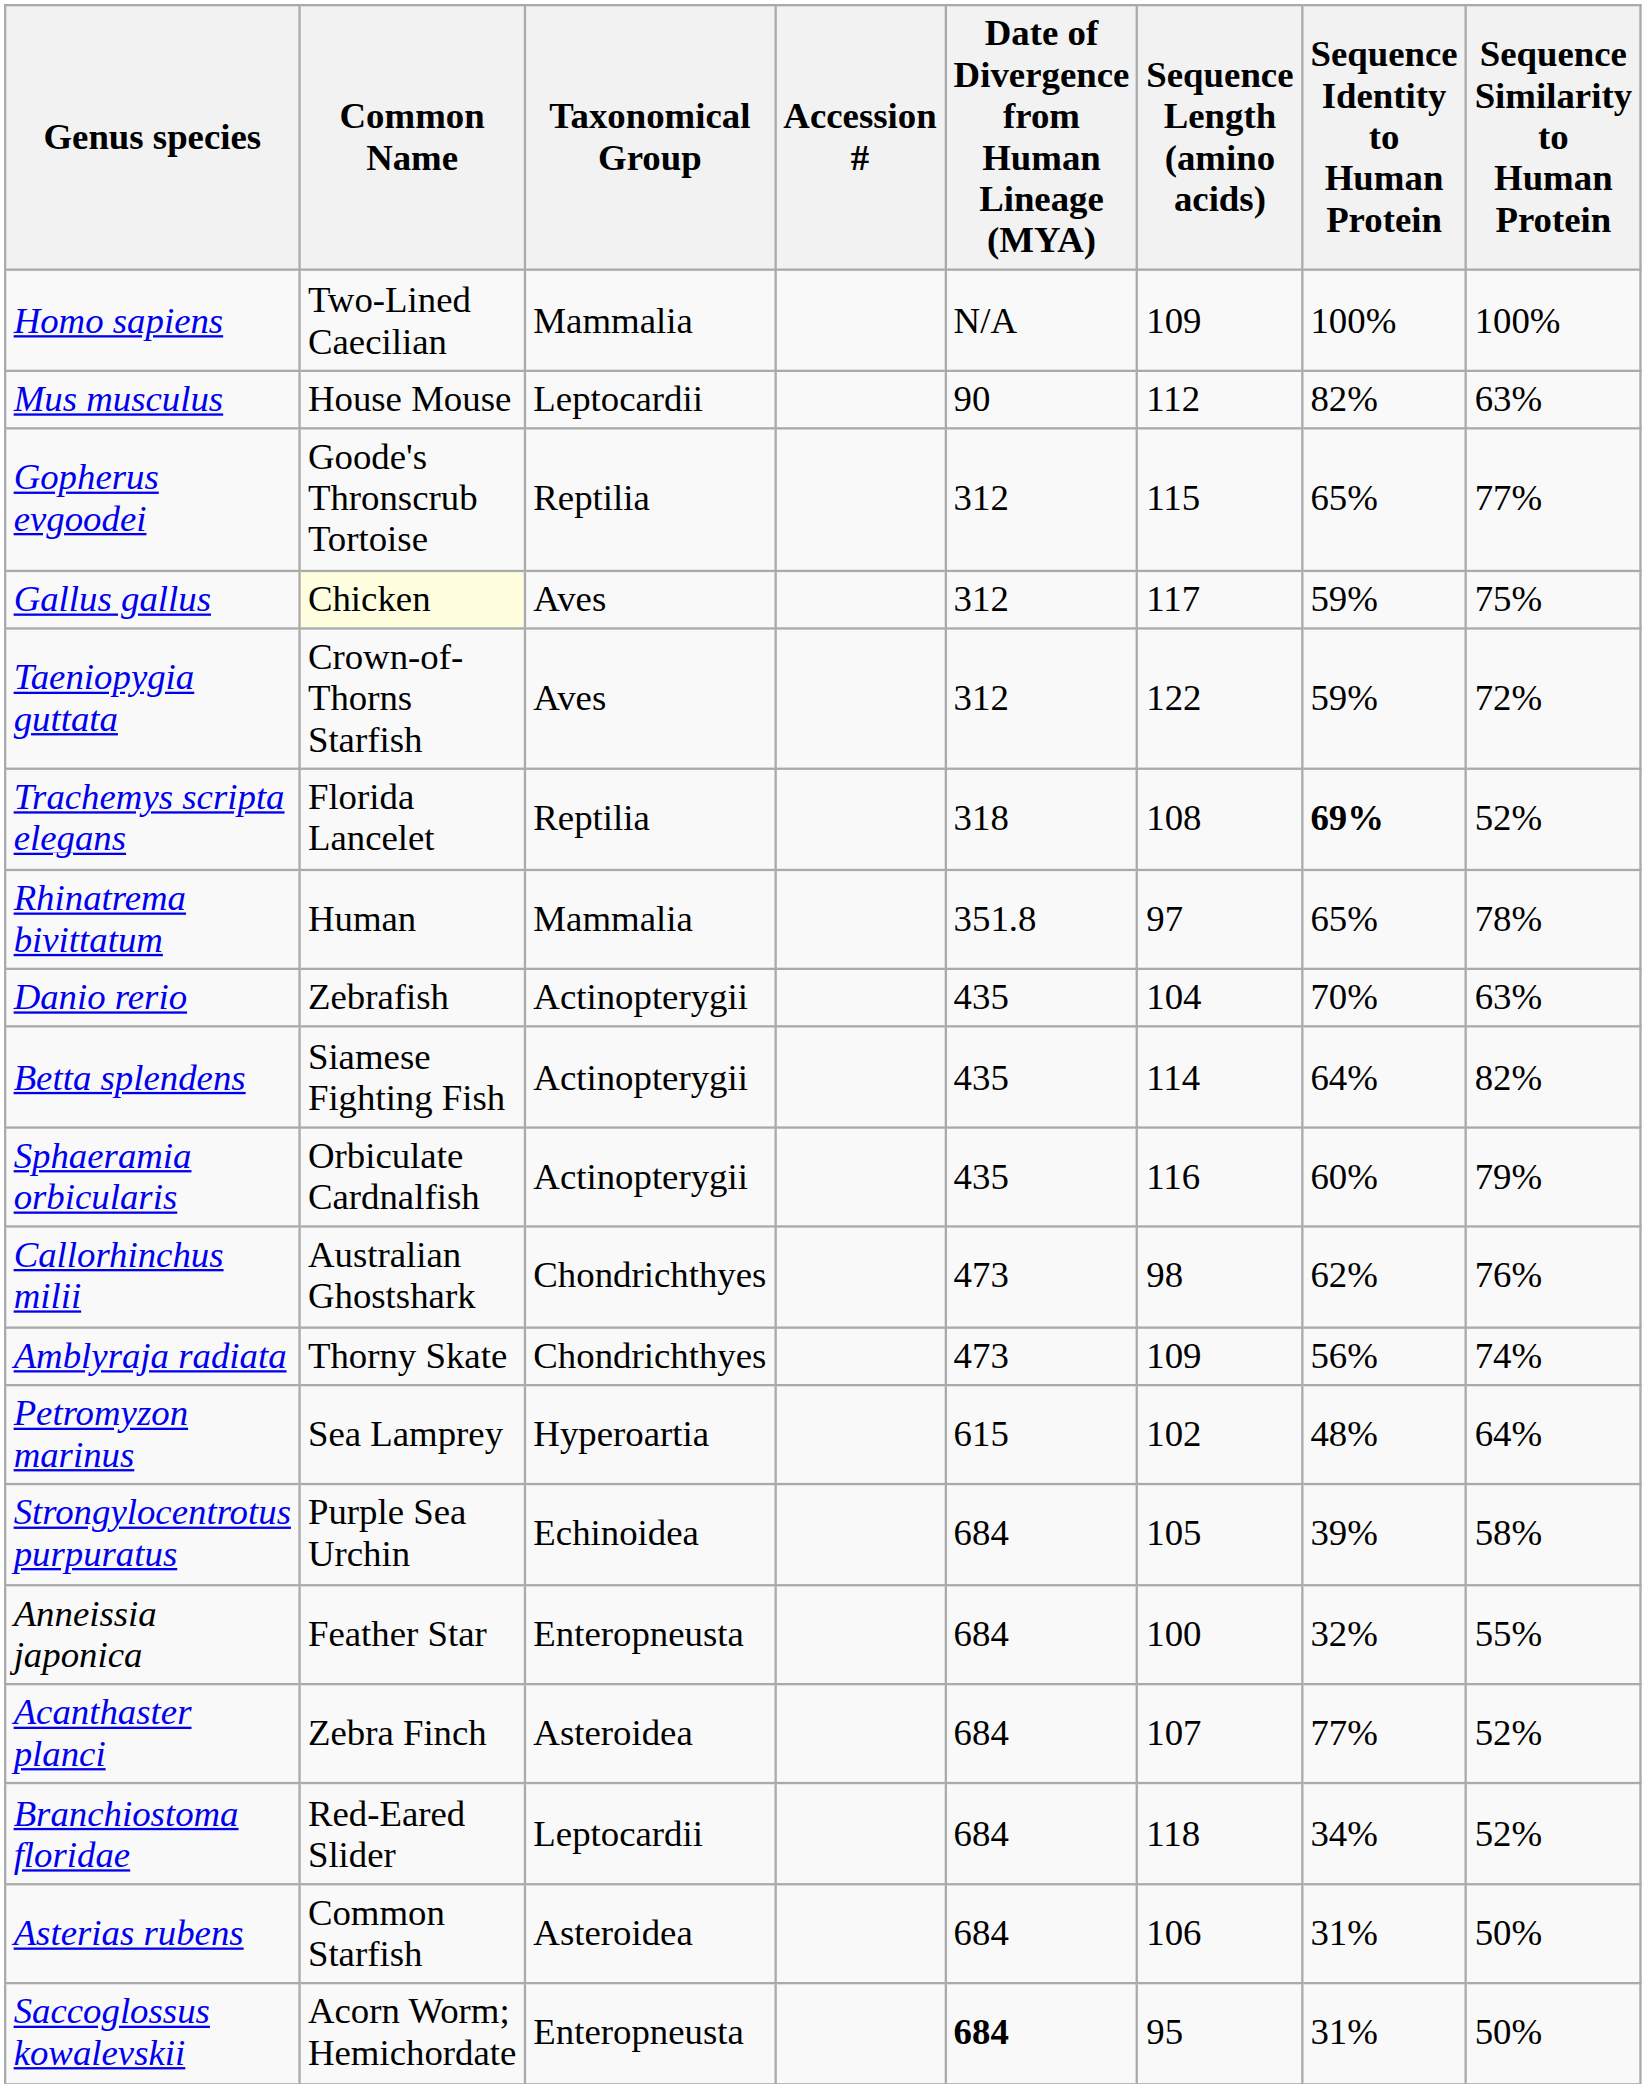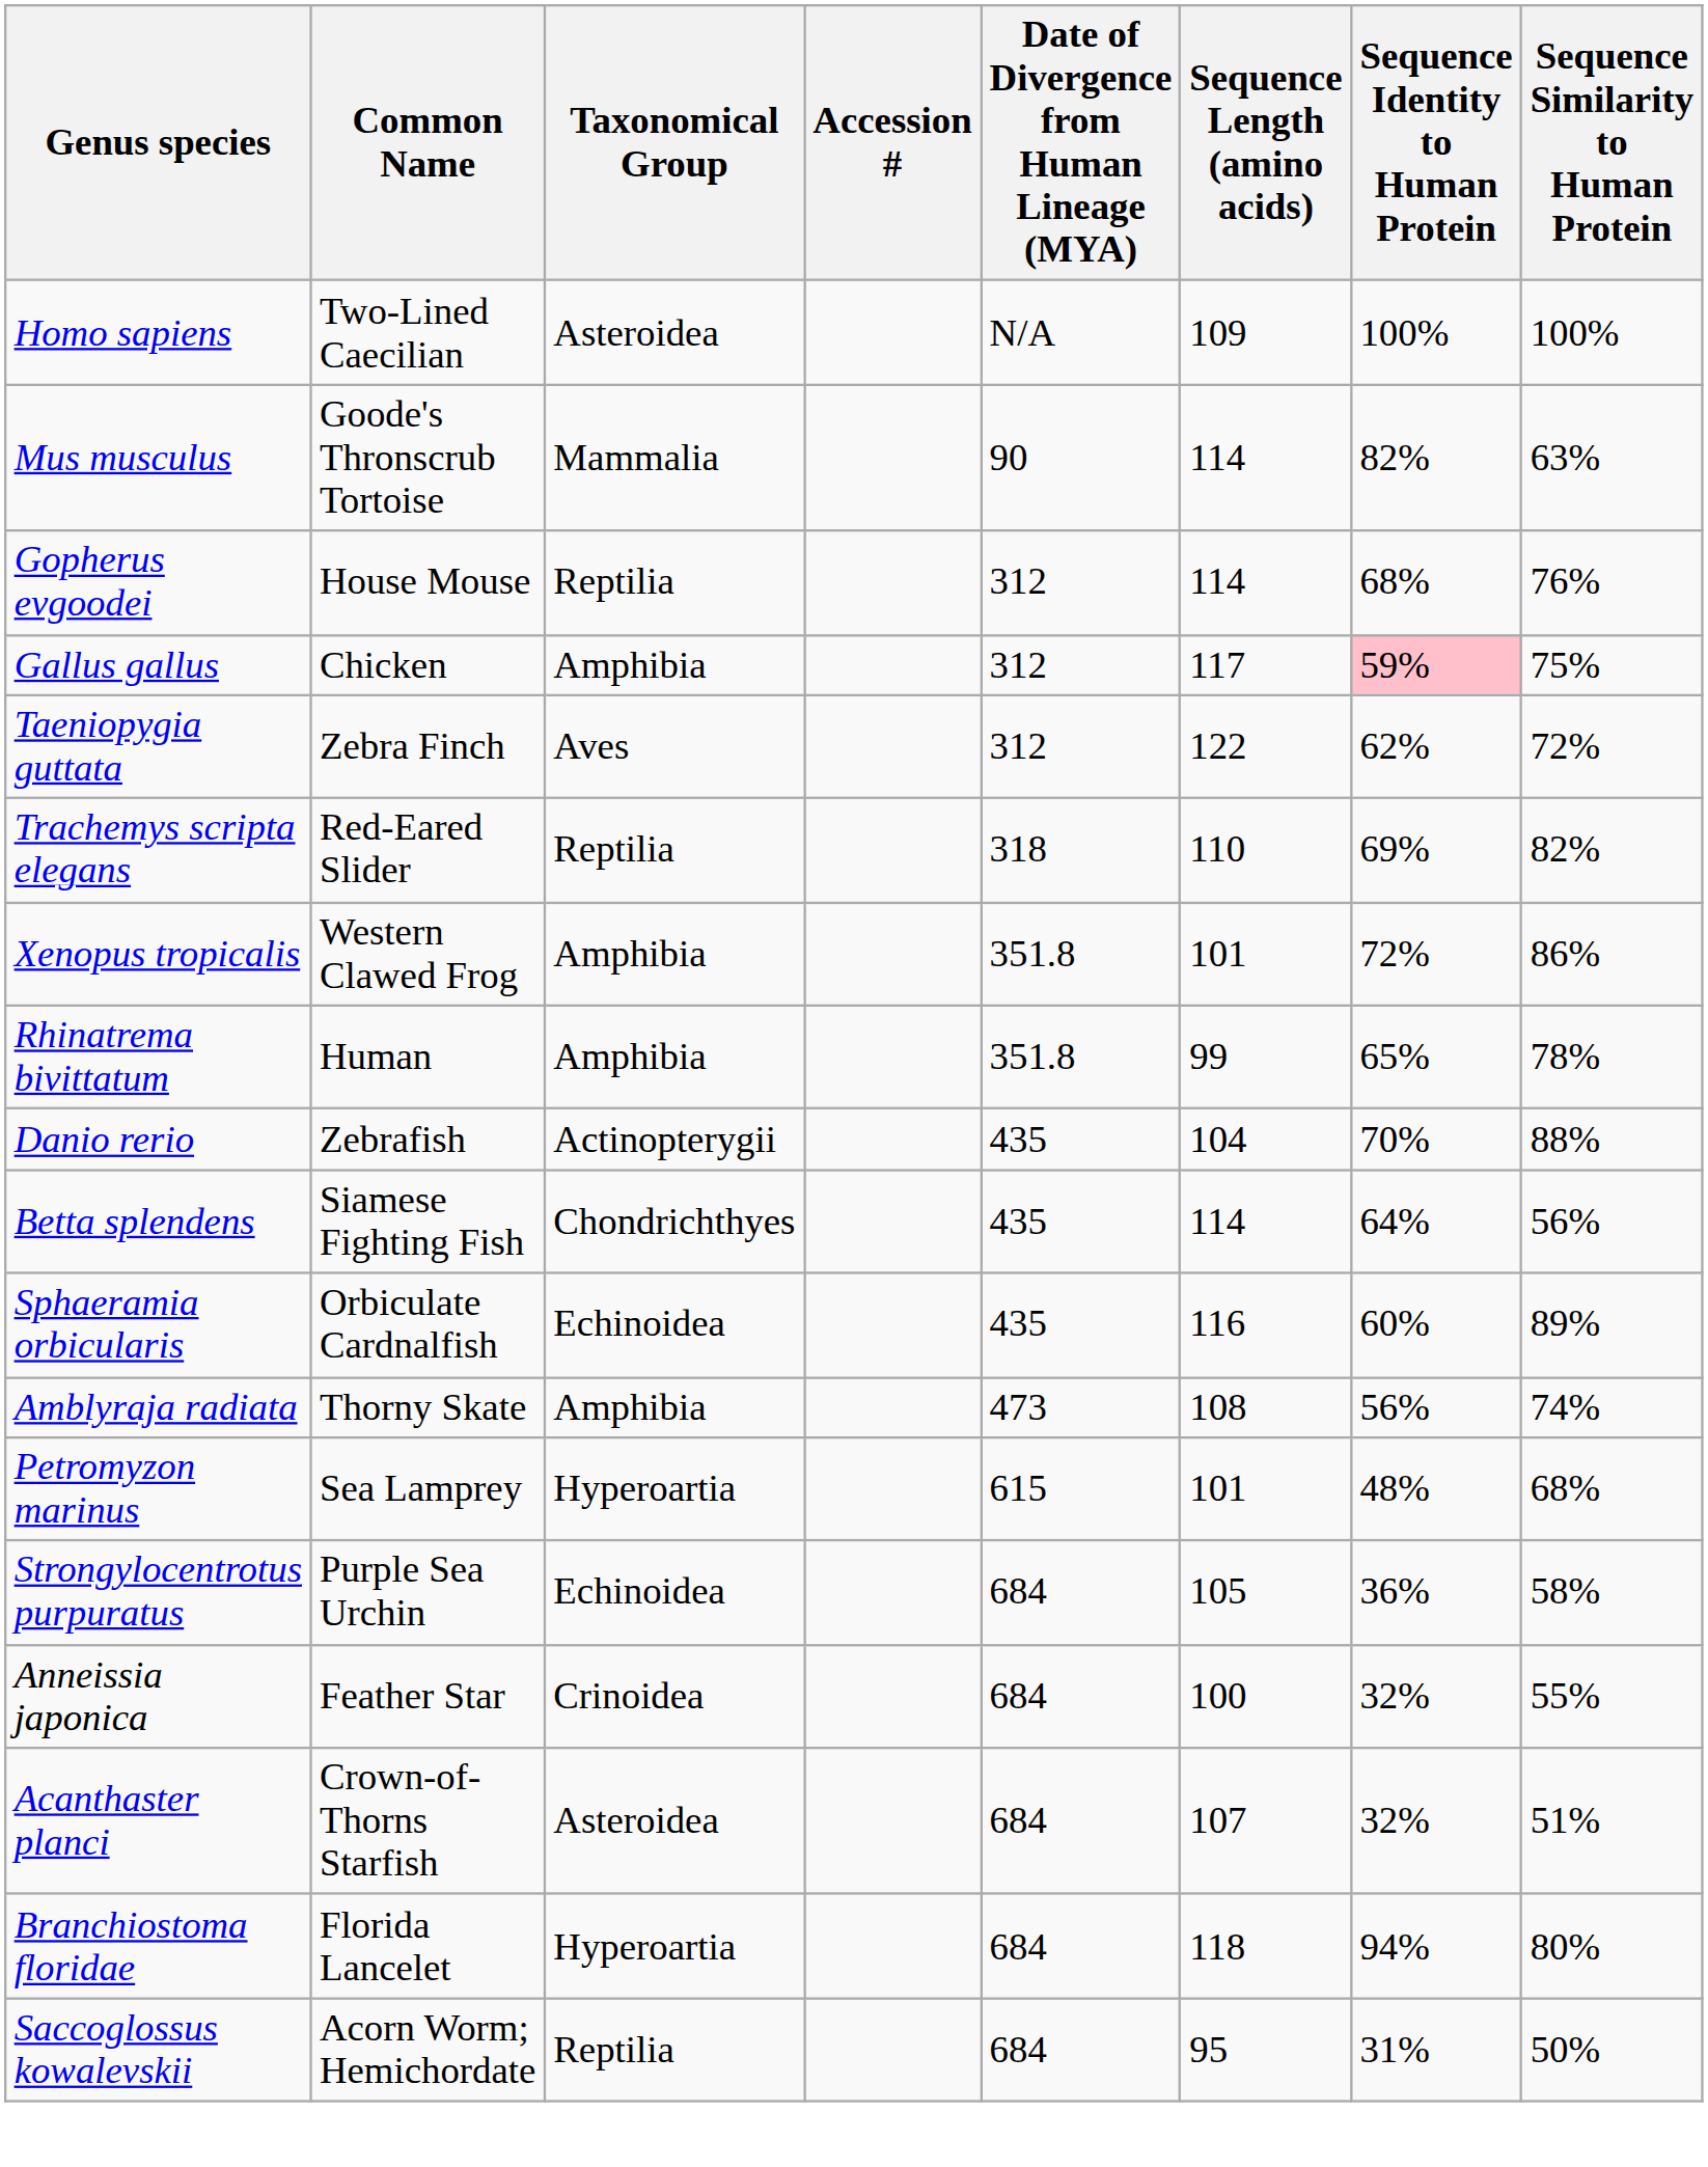 <table class="wikitable">
 <tr>
 <th>Genus species</th>
 <th>Common Name</th>
 <th>Taxonomical Group</th>
 <th>Accession #</th>
 <th>Date of Divergence from Human Lineage (MYA)</th>
 <th>Sequence Length (amino acids)</th>
 <th>Sequence Identity to Human Protein</th>
 <th>Sequence Similarity to Human Protein</th>
 </tr>
 <tr>
 <td><em><a href='#'>Homo sapiens</a></em></td>
 <td>Two-Lined Caecilian</td>
-<td>Mammalia</td>
+<td>Asteroidea</td>
 <td></td>
 <td>N/A</td>
 <td>109</td>
 <td>100%</td>
 <td>100%</td>
 </tr>
 <tr>
 <td><em><a href='#'>Mus musculus</a></em></td>
-<td>House Mouse</td>
-<td>Leptocardii</td>
+<td>Goode's Thronscrub Tortoise</td>
+<td>Mammalia</td>
 <td></td>
 <td>90</td>
-<td>112</td>
+<td>114</td>
 <td>82%</td>
 <td>63%</td>
 </tr>
 <tr>
 <td><em><a href='#'>Gopherus evgoodei</a></em></td>
-<td>Goode's Thronscrub Tortoise</td>
+<td>House Mouse</td>
 <td>Reptilia</td>
 <td></td>
 <td>312</td>
-<td>115</td>
-<td>65%</td>
-<td>77%</td>
+<td>114</td>
+<td>68%</td>
+<td>76%</td>
 </tr>
 <tr>
 <td><em><a href='#'>Gallus gallus</a></em></td>
-<td style="background: lightyellow;">Chicken</td>
-<td>Aves</td>
+<td>Chicken</td>
+<td>Amphibia</td>
 <td></td>
 <td>312</td>
 <td>117</td>
-<td>59%</td>
+<td style="background: pink;">59%</td>
 <td>75%</td>
 </tr>
 <tr>
 <td><em><a href='#'>Taeniopygia guttata</a></em></td>
-<td>Crown-of-Thorns Starfish</td>
+<td>Zebra Finch</td>
 <td>Aves</td>
 <td></td>
 <td>312</td>
 <td>122</td>
-<td>59%</td>
+<td>62%</td>
 <td>72%</td>
 </tr>
 <tr>
 <td><em><a href='#'>Trachemys scripta elegans</a></em></td>
-<td>Florida Lancelet</td>
+<td>Red-Eared Slider</td>
 <td>Reptilia</td>
 <td></td>
 <td>318</td>
-<td>108</td>
-<td><strong>69%</strong></td>
-<td>52%</td>
+<td>110</td>
+<td>69%</td>
+<td>82%</td>
+</tr>
+<tr>
+<td><em><a href='#'>Xenopus tropicalis</a></em></td>
+<td>Western Clawed Frog</td>
+<td>Amphibia</td>
+<td></td>
+<td>351.8</td>
+<td>101</td>
+<td>72%</td>
+<td>86%</td>
 </tr>
 <tr>
 <td><em><a href='#'>Rhinatrema bivittatum</a></em></td>
 <td>Human</td>
-<td>Mammalia</td>
+<td>Amphibia</td>
 <td></td>
 <td>351.8</td>
-<td>97</td>
+<td>99</td>
 <td>65%</td>
 <td>78%</td>
 </tr>
 <tr>
 <td><em><a href='#'>Danio rerio</a></em></td>
 <td>Zebrafish</td>
 <td>Actinopterygii</td>
 <td></td>
 <td>435</td>
 <td>104</td>
 <td>70%</td>
-<td>63%</td>
+<td>88%</td>
 </tr>
 <tr>
 <td><em><a href='#'>Betta splendens</a></em></td>
 <td>Siamese Fighting Fish</td>
-<td>Actinopterygii</td>
+<td>Chondrichthyes</td>
 <td></td>
 <td>435</td>
 <td>114</td>
 <td>64%</td>
-<td>82%</td>
+<td>56%</td>
 </tr>
 <tr>
 <td><em><a href='#'>Sphaeramia orbicularis</a></em></td>
 <td>Orbiculate Cardnalfish</td>
-<td>Actinopterygii</td>
+<td>Echinoidea</td>
 <td></td>
 <td>435</td>
 <td>116</td>
 <td>60%</td>
-<td>79%</td>
-</tr>
-<tr>
-<td><em><a href='#'>Callorhinchus milii</a></em></td>
-<td>Australian Ghostshark</td>
-<td>Chondrichthyes</td>
-<td></td>
-<td>473</td>
-<td>98</td>
-<td>62%</td>
-<td>76%</td>
+<td>89%</td>
 </tr>
 <tr>
 <td><em><a href='#'>Amblyraja radiata</a></em></td>
 <td>Thorny Skate</td>
-<td>Chondrichthyes</td>
+<td>Amphibia</td>
 <td></td>
 <td>473</td>
-<td>109</td>
+<td>108</td>
 <td>56%</td>
 <td>74%</td>
 </tr>
 <tr>
 <td><em><a href='#'>Petromyzon marinus</a></em></td>
 <td>Sea Lamprey</td>
 <td>Hyperoartia</td>
 <td></td>
 <td>615</td>
-<td>102</td>
+<td>101</td>
 <td>48%</td>
-<td>64%</td>
+<td>68%</td>
 </tr>
 <tr>
 <td><em><a href='#'>Strongylocentrotus purpuratus</a></em></td>
 <td>Purple Sea Urchin</td>
 <td>Echinoidea</td>
 <td></td>
 <td>684</td>
 <td>105</td>
-<td>39%</td>
+<td>36%</td>
 <td>58%</td>
 </tr>
 <tr>
 <td><em>Anneissia japonica</em></td>
 <td>Feather Star</td>
-<td>Enteropneusta</td>
+<td>Crinoidea</td>
 <td></td>
 <td>684</td>
 <td>100</td>
 <td>32%</td>
 <td>55%</td>
 </tr>
 <tr>
 <td><em><a href='#'>Acanthaster planci</a></em></td>
-<td>Zebra Finch</td>
+<td>Crown-of-Thorns Starfish</td>
 <td>Asteroidea</td>
 <td></td>
 <td>684</td>
 <td>107</td>
-<td>77%</td>
-<td>52%</td>
+<td>32%</td>
+<td>51%</td>
 </tr>
 <tr>
 <td><em><a href='#'>Branchiostoma floridae</a></em></td>
-<td>Red-Eared Slider</td>
-<td>Leptocardii</td>
+<td>Florida Lancelet</td>
+<td>Hyperoartia</td>
 <td></td>
 <td>684</td>
 <td>118</td>
-<td>34%</td>
-<td>52%</td>
-</tr>
-<tr>
-<td><em><a href='#'>Asterias rubens</a></em></td>
-<td>Common Starfish</td>
-<td>Asteroidea</td>
-<td></td>
-<td>684</td>
-<td>106</td>
-<td>31%</td>
-<td>50%</td>
+<td>94%</td>
+<td>80%</td>
 </tr>
 <tr>
 <td><em><a href='#'>Saccoglossus kowalevskii</a></em></td>
 <td>Acorn Worm; Hemichordate</td>
-<td>Enteropneusta</td>
+<td>Reptilia</td>
 <td></td>
-<td><strong>684</strong></td>
+<td>684</td>
 <td>95</td>
 <td>31%</td>
 <td>50%</td>
 </tr>
 </table>
